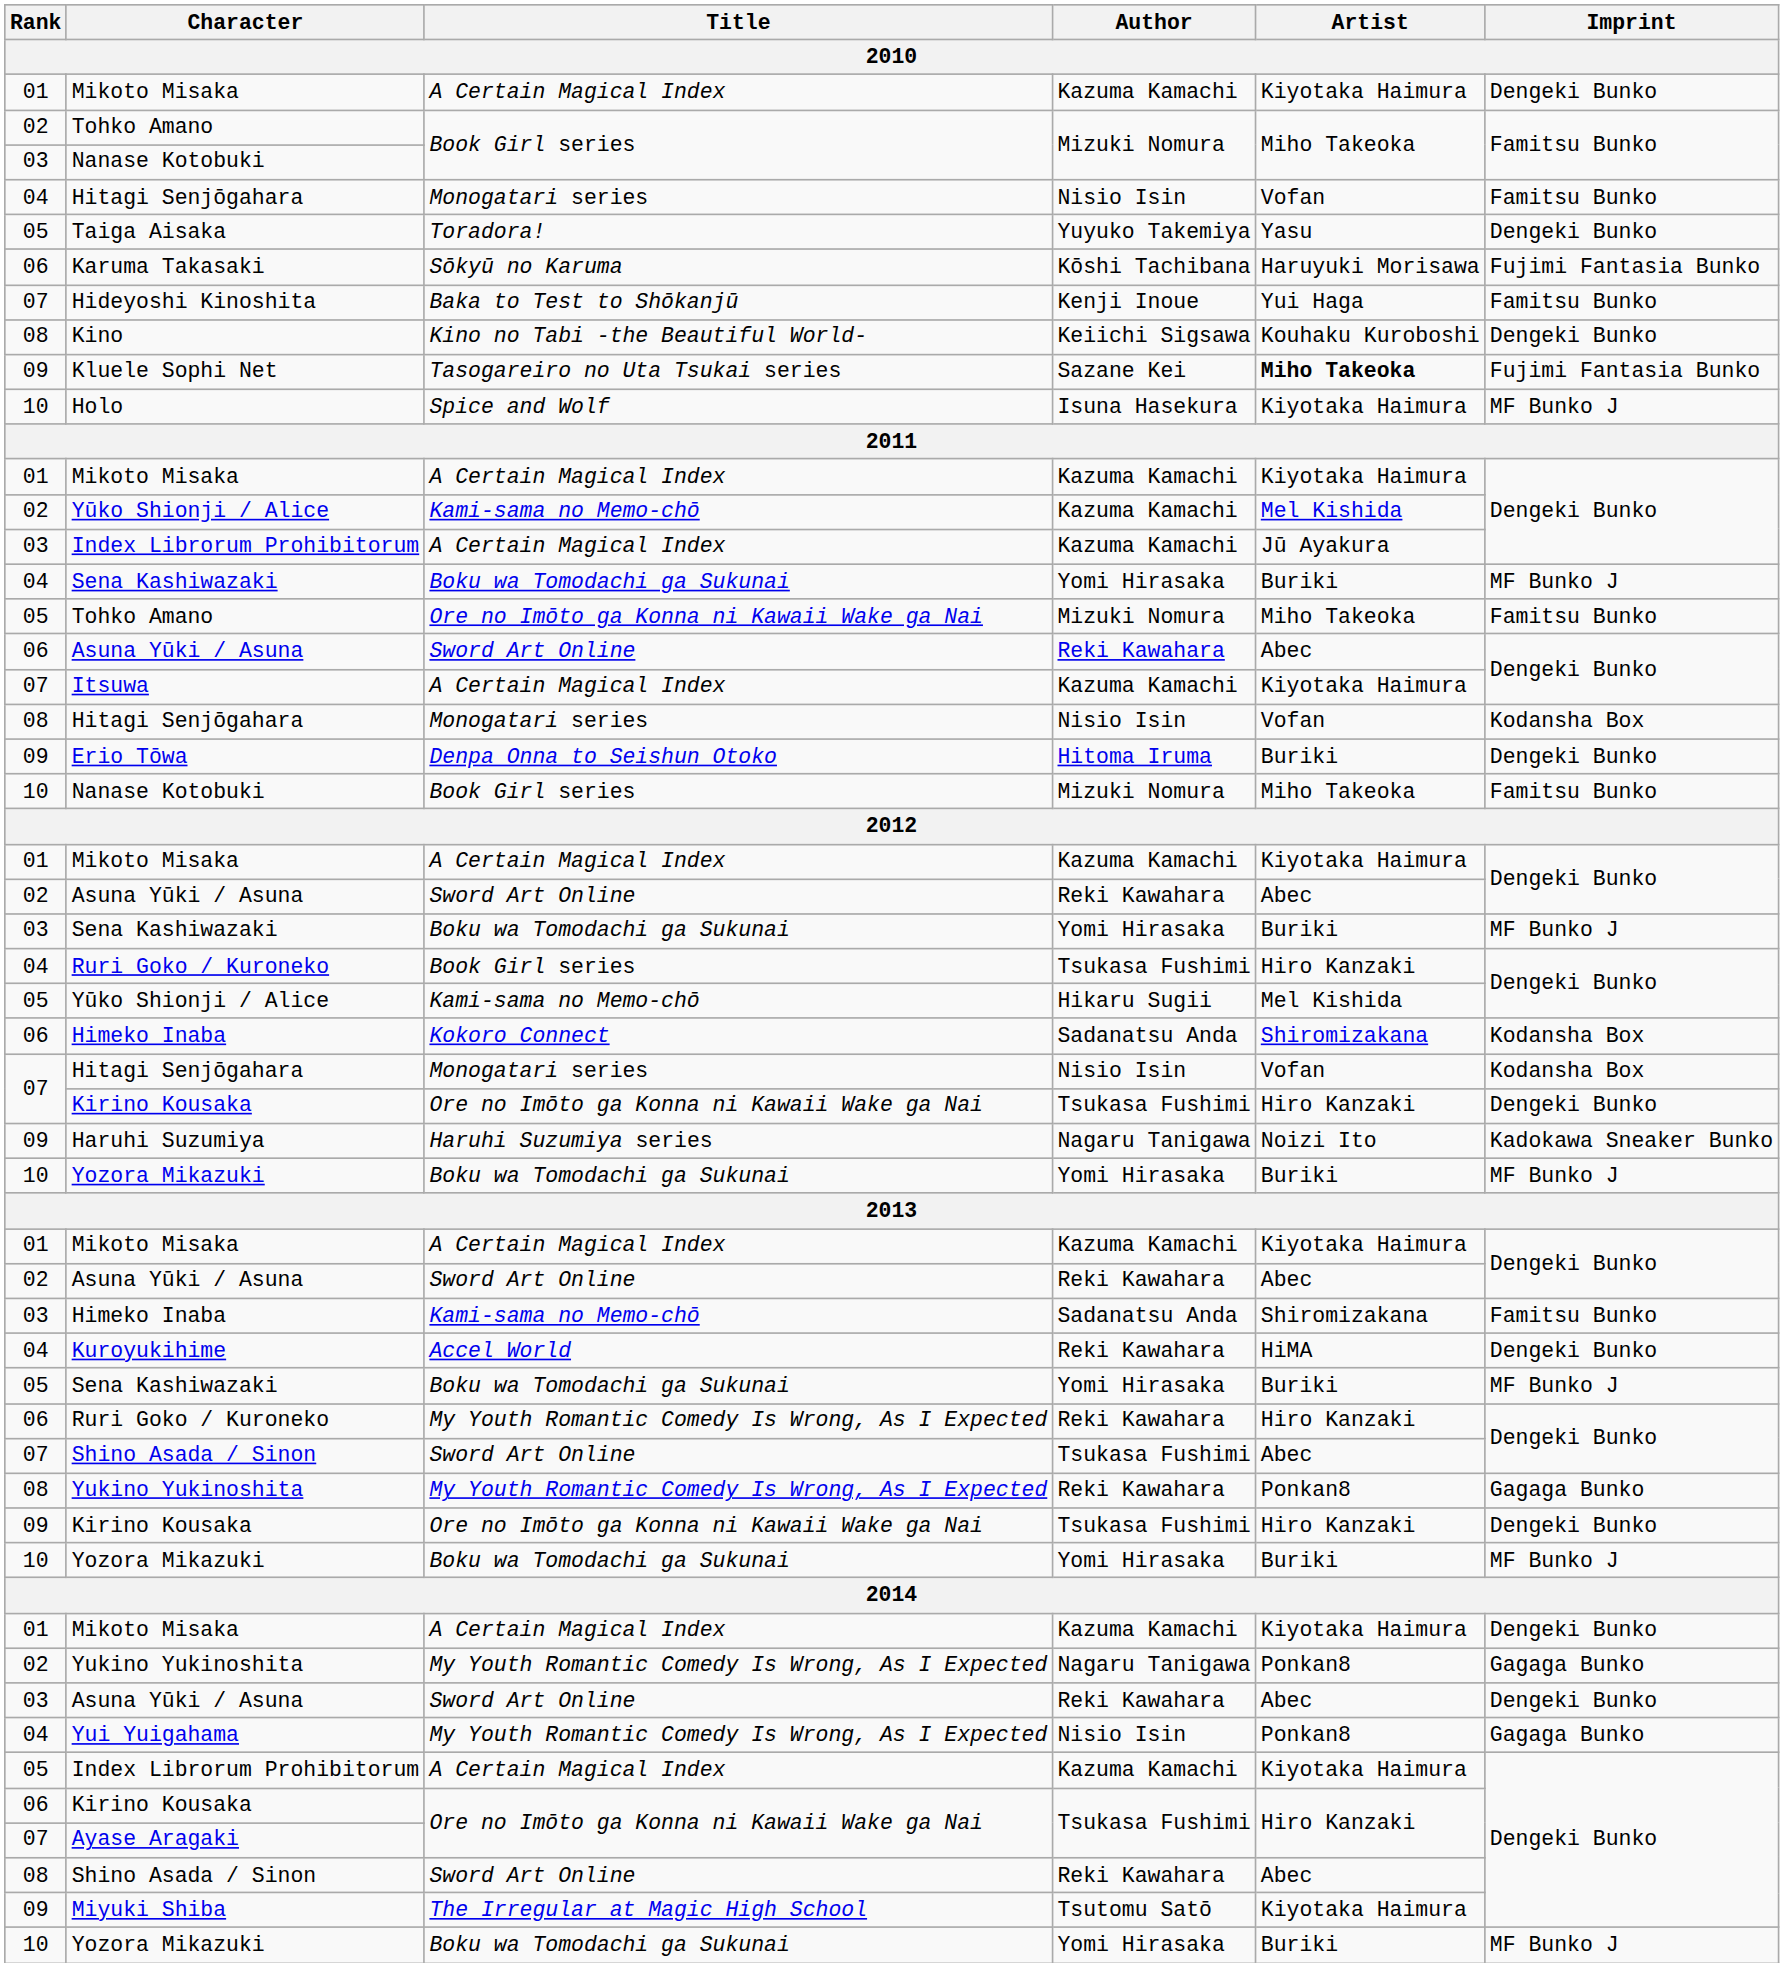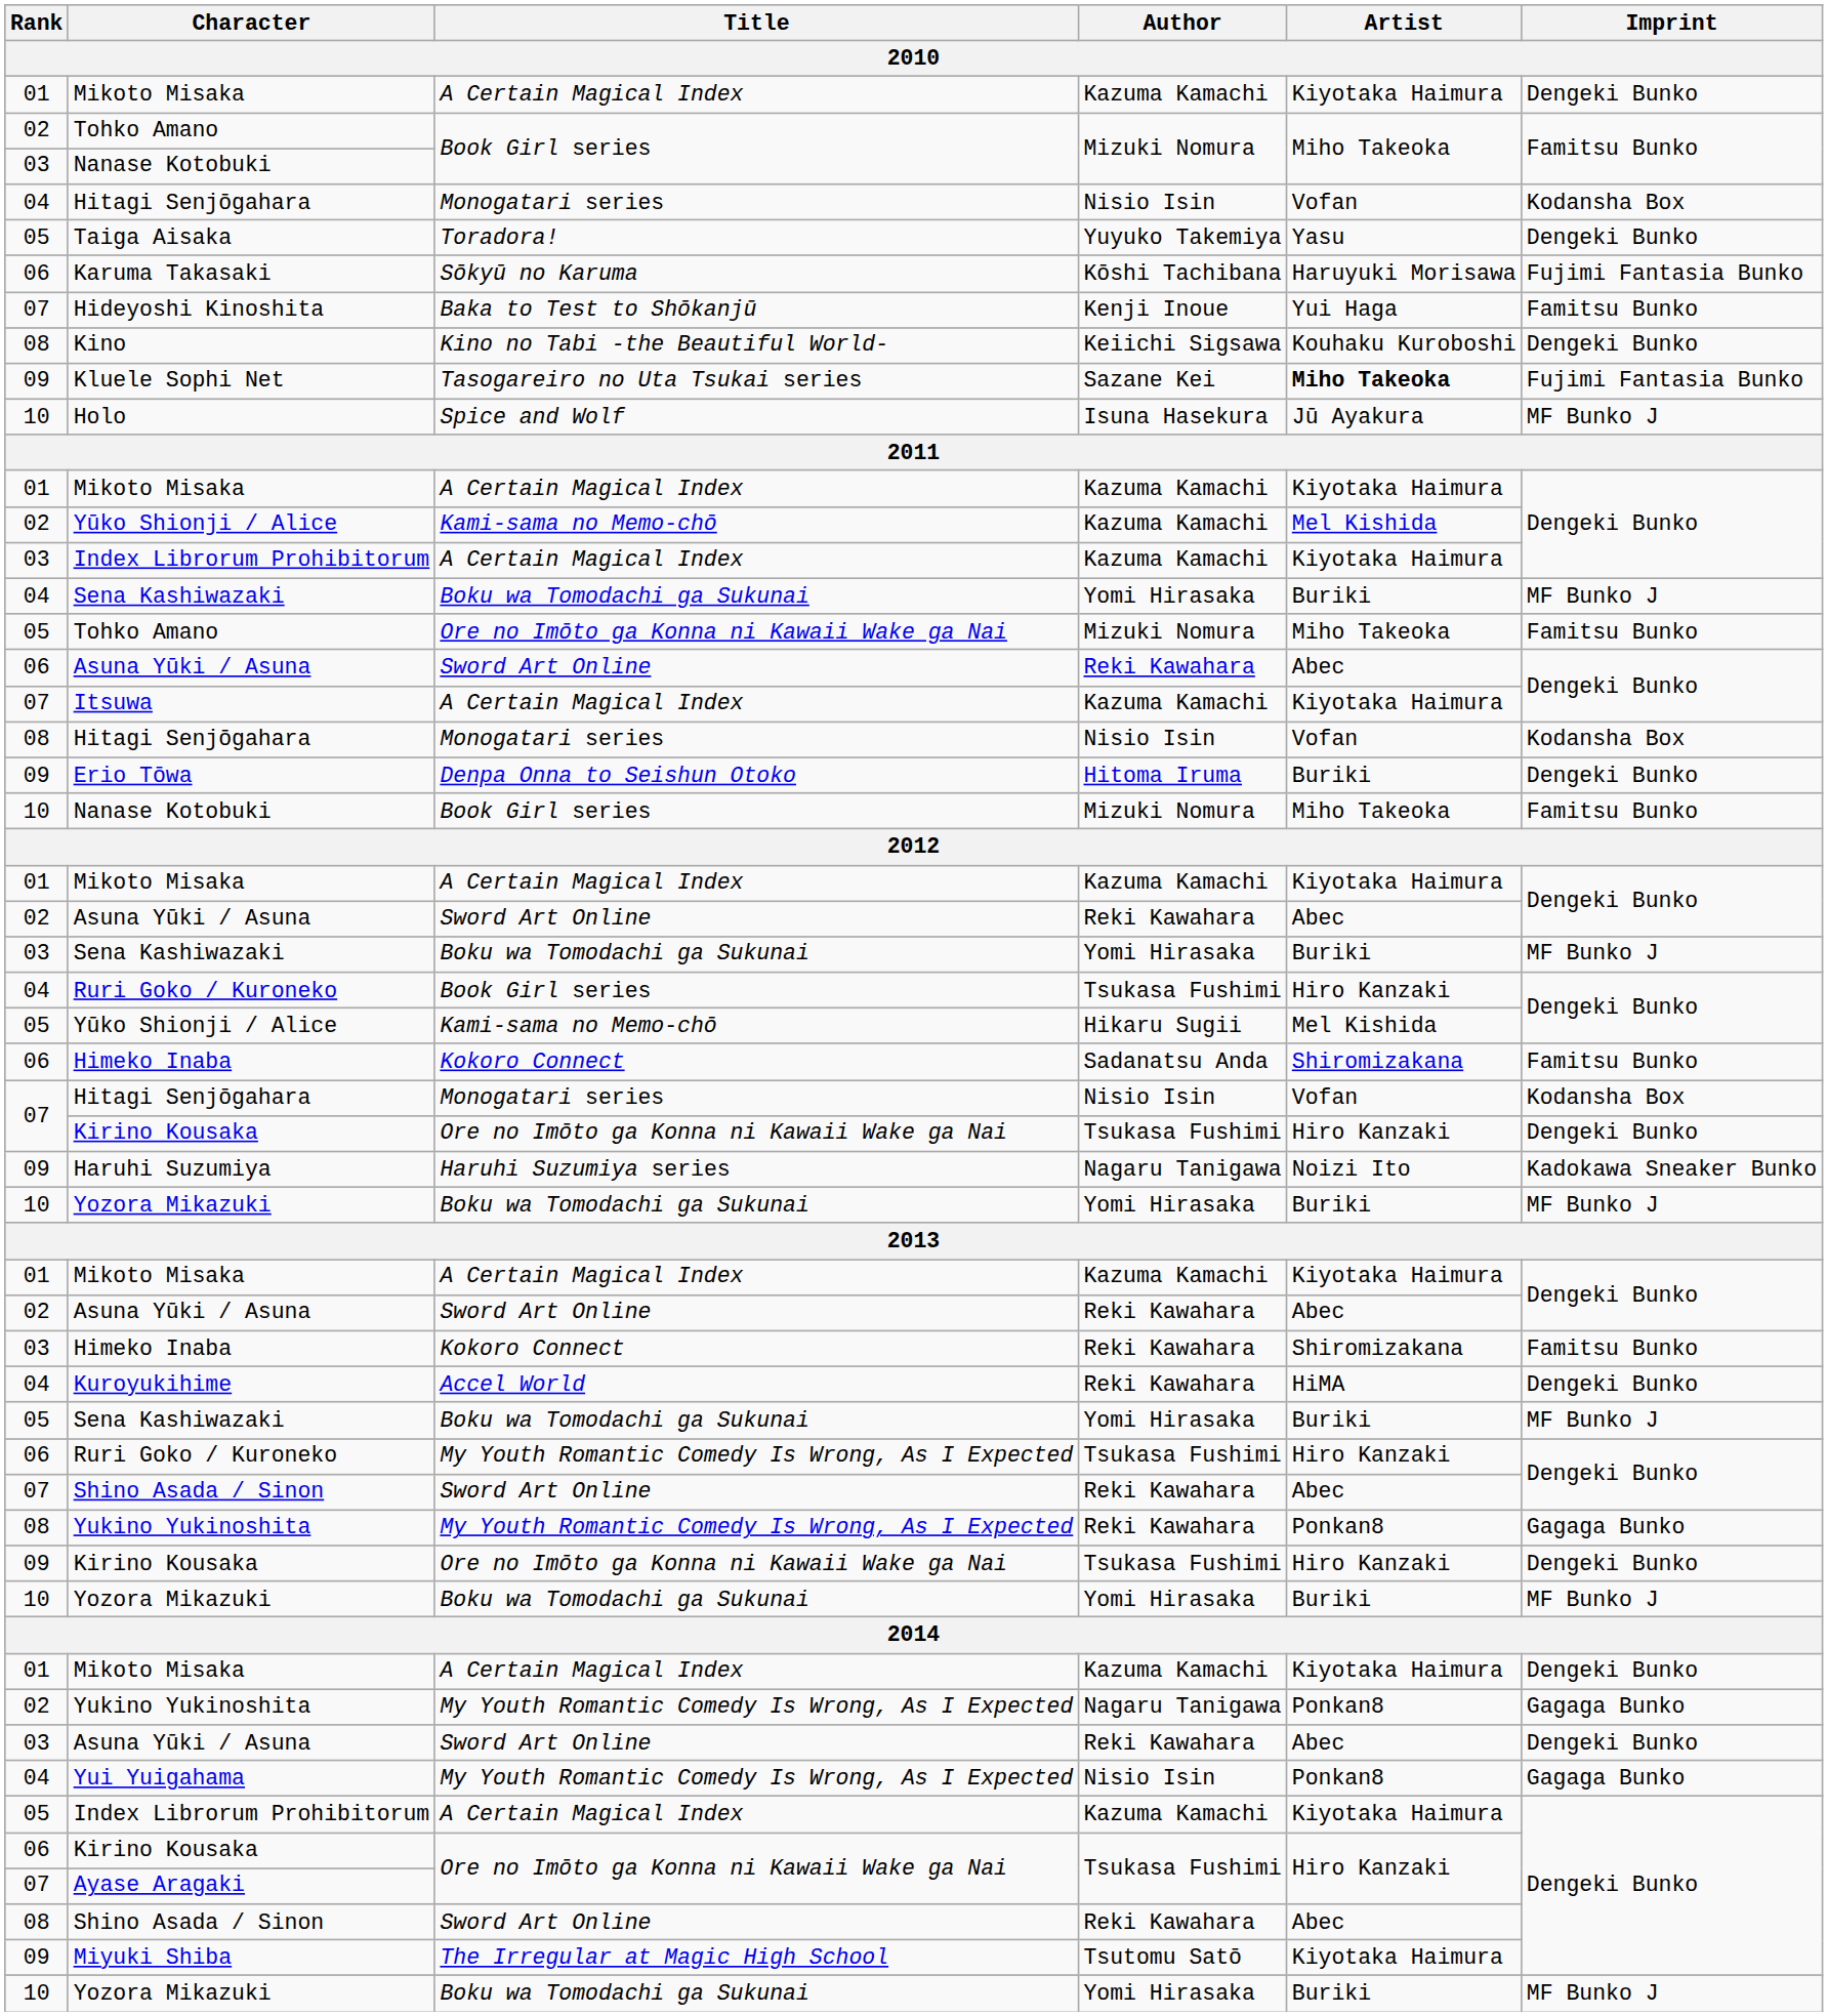 <table class="wikitable">
 <tr>
 <th>Rank</th>
 <th>Character</th>
 <th>Title</th>
 <th>Author</th>
 <th>Artist</th>
 <th>Imprint</th>
 </tr>
 <tr>
 <th colspan="6">2010</th>
 </tr>
 <tr>
 <td align="center">01</td>
 <td>Mikoto Misaka</td>
 <td><em>A Certain Magical Index</em></td>
 <td>Kazuma Kamachi</td>
 <td>Kiyotaka Haimura</td>
 <td>Dengeki Bunko</td>
 </tr>
 <tr>
 <td align="center">02</td>
 <td>Tohko Amano</td>
 <td rowspan="2"><em>Book Girl</em> series</td>
 <td rowspan="2">Mizuki Nomura</td>
 <td rowspan="2">Miho Takeoka</td>
 <td rowspan="2">Famitsu Bunko</td>
 </tr>
 <tr>
 <td align="center">03</td>
 <td>Nanase Kotobuki</td>
 </tr>
 <tr>
 <td align="center">04</td>
 <td>Hitagi Senjōgahara</td>
 <td><em>Monogatari</em> series</td>
 <td>Nisio Isin</td>
 <td>Vofan</td>
-<td>Famitsu Bunko</td>
+<td>Kodansha Box</td>
 </tr>
 <tr>
 <td align="center">05</td>
 <td>Taiga Aisaka</td>
 <td><em>Toradora!</em></td>
 <td>Yuyuko Takemiya</td>
 <td>Yasu</td>
 <td>Dengeki Bunko</td>
 </tr>
 <tr>
 <td align="center">06</td>
 <td>Karuma Takasaki</td>
 <td><em>Sōkyū no Karuma</em></td>
 <td>Kōshi Tachibana</td>
 <td>Haruyuki Morisawa</td>
 <td>Fujimi Fantasia Bunko</td>
 </tr>
 <tr>
 <td align="center">07</td>
 <td>Hideyoshi Kinoshita</td>
 <td><em>Baka to Test to Shōkanjū</em></td>
 <td>Kenji Inoue</td>
 <td>Yui Haga</td>
 <td>Famitsu Bunko</td>
 </tr>
 <tr>
 <td align="center">08</td>
 <td>Kino</td>
 <td><em>Kino no Tabi -the Beautiful World-</em></td>
 <td>Keiichi Sigsawa</td>
 <td>Kouhaku Kuroboshi</td>
 <td>Dengeki Bunko</td>
 </tr>
 <tr>
 <td align="center">09</td>
 <td>Kluele Sophi Net</td>
 <td><em>Tasogareiro no Uta Tsukai</em> series</td>
 <td>Sazane Kei</td>
 <td><strong>Miho Takeoka</strong></td>
 <td>Fujimi Fantasia Bunko</td>
 </tr>
 <tr>
 <td align="center">10</td>
 <td>Holo</td>
 <td><em>Spice and Wolf</em></td>
 <td>Isuna Hasekura</td>
-<td>Kiyotaka Haimura</td>
+<td>Jū Ayakura</td>
 <td>MF Bunko J</td>
 </tr>
 <tr>
 <th colspan="6">2011</th>
 </tr>
 <tr>
 <td align="center">01</td>
 <td>Mikoto Misaka</td>
 <td><em>A Certain Magical Index</em></td>
 <td>Kazuma Kamachi</td>
 <td>Kiyotaka Haimura</td>
 <td rowspan="3">Dengeki Bunko</td>
 </tr>
 <tr>
 <td align="center">02</td>
 <td><a href='#'>Yūko Shionji / Alice</a></td>
 <td><em><a href='#'>Kami-sama no Memo-chō</a></em></td>
 <td>Kazuma Kamachi</td>
 <td><a href='#'>Mel Kishida</a></td>
 </tr>
 <tr>
 <td align="center">03</td>
 <td><a href='#'>Index Librorum Prohibitorum</a></td>
 <td><em>A Certain Magical Index</em></td>
 <td>Kazuma Kamachi</td>
-<td>Jū Ayakura</td>
+<td>Kiyotaka Haimura</td>
 </tr>
 <tr>
 <td align="center">04</td>
 <td><a href='#'>Sena Kashiwazaki</a></td>
 <td><em><a href='#'>Boku wa Tomodachi ga Sukunai</a></em></td>
 <td>Yomi Hirasaka</td>
 <td>Buriki</td>
 <td>MF Bunko J</td>
 </tr>
 <tr>
 <td align="center">05</td>
 <td>Tohko Amano</td>
 <td><em><a href='#'>Ore no Imōto ga Konna ni Kawaii Wake ga Nai</a></em></td>
 <td>Mizuki Nomura</td>
 <td>Miho Takeoka</td>
 <td>Famitsu Bunko</td>
 </tr>
 <tr>
 <td align="center">06</td>
 <td><a href='#'>Asuna Yūki / Asuna</a></td>
 <td><em><a href='#'>Sword Art Online</a></em></td>
 <td><a href='#'>Reki Kawahara</a></td>
 <td>Abec</td>
 <td rowspan="2">Dengeki Bunko</td>
 </tr>
 <tr>
 <td align="center">07</td>
 <td><a href='#'>Itsuwa</a></td>
 <td><em>A Certain Magical Index</em></td>
 <td>Kazuma Kamachi</td>
 <td>Kiyotaka Haimura</td>
 </tr>
 <tr>
 <td align="center">08</td>
 <td>Hitagi Senjōgahara</td>
 <td><em>Monogatari</em> series</td>
 <td>Nisio Isin</td>
 <td>Vofan</td>
 <td>Kodansha Box</td>
 </tr>
 <tr>
 <td align="center">09</td>
 <td><a href='#'>Erio Tōwa</a></td>
 <td><em><a href='#'>Denpa Onna to Seishun Otoko</a></em></td>
 <td><a href='#'>Hitoma Iruma</a></td>
 <td>Buriki</td>
 <td>Dengeki Bunko</td>
 </tr>
 <tr>
 <td align="center">10</td>
 <td>Nanase Kotobuki</td>
 <td><em>Book Girl</em> series</td>
 <td>Mizuki Nomura</td>
 <td>Miho Takeoka</td>
 <td>Famitsu Bunko</td>
 </tr>
 <tr>
 <th colspan="6">2012</th>
 </tr>
 <tr>
 <td align="center">01</td>
 <td>Mikoto Misaka</td>
 <td><em>A Certain Magical Index</em></td>
 <td>Kazuma Kamachi</td>
 <td>Kiyotaka Haimura</td>
 <td rowspan="2">Dengeki Bunko</td>
 </tr>
 <tr>
 <td align="center">02</td>
 <td>Asuna Yūki / Asuna</td>
 <td><em>Sword Art Online</em></td>
 <td>Reki Kawahara</td>
 <td>Abec</td>
 </tr>
 <tr>
 <td align="center">03</td>
 <td>Sena Kashiwazaki</td>
 <td><em>Boku wa Tomodachi ga Sukunai</em></td>
 <td>Yomi Hirasaka</td>
 <td>Buriki</td>
 <td>MF Bunko J</td>
 </tr>
 <tr>
 <td align="center">04</td>
 <td><a href='#'>Ruri Goko / Kuroneko</a></td>
 <td><em>Book Girl</em> series</td>
 <td>Tsukasa Fushimi</td>
 <td>Hiro Kanzaki</td>
 <td rowspan="2">Dengeki Bunko</td>
 </tr>
 <tr>
 <td align="center">05</td>
 <td>Yūko Shionji / Alice</td>
 <td><em>Kami-sama no Memo-chō</em></td>
 <td>Hikaru Sugii</td>
 <td>Mel Kishida</td>
 </tr>
 <tr>
 <td align="center">06</td>
 <td><a href='#'>Himeko Inaba</a></td>
 <td><em><a href='#'>Kokoro Connect</a></em></td>
 <td>Sadanatsu Anda</td>
 <td><a href='#'>Shiromizakana</a></td>
-<td>Kodansha Box</td>
+<td>Famitsu Bunko</td>
 </tr>
 <tr>
 <td rowspan="2" align="center">07</td>
 <td>Hitagi Senjōgahara</td>
 <td><em>Monogatari</em> series</td>
 <td>Nisio Isin</td>
 <td>Vofan</td>
 <td>Kodansha Box</td>
 </tr>
 <tr>
 <td><a href='#'>Kirino Kousaka</a></td>
 <td><em>Ore no Imōto ga Konna ni Kawaii Wake ga Nai</em></td>
 <td>Tsukasa Fushimi</td>
 <td>Hiro Kanzaki</td>
 <td>Dengeki Bunko</td>
 </tr>
 <tr>
 <td align="center">09</td>
 <td>Haruhi Suzumiya</td>
 <td><em>Haruhi Suzumiya</em> series</td>
 <td>Nagaru Tanigawa</td>
 <td>Noizi Ito</td>
 <td>Kadokawa Sneaker Bunko</td>
 </tr>
 <tr>
 <td align="center">10</td>
 <td><a href='#'>Yozora Mikazuki</a></td>
 <td><em>Boku wa Tomodachi ga Sukunai</em></td>
 <td>Yomi Hirasaka</td>
 <td>Buriki</td>
 <td>MF Bunko J</td>
 </tr>
 <tr>
 <th colspan="6">2013</th>
 </tr>
 <tr>
 <td align="center">01</td>
 <td>Mikoto Misaka</td>
 <td><em>A Certain Magical Index</em></td>
 <td>Kazuma Kamachi</td>
 <td>Kiyotaka Haimura</td>
 <td rowspan="2">Dengeki Bunko</td>
 </tr>
 <tr>
 <td align="center">02</td>
 <td>Asuna Yūki / Asuna</td>
 <td><em>Sword Art Online</em></td>
 <td>Reki Kawahara</td>
 <td>Abec</td>
 </tr>
 <tr>
 <td align="center">03</td>
 <td>Himeko Inaba</td>
-<td><em><a href='#'>Kami-sama no Memo-chō</a></em></td>
-<td>Sadanatsu Anda</td>
+<td><em>Kokoro Connect</em></td>
+<td>Reki Kawahara</td>
 <td>Shiromizakana</td>
 <td>Famitsu Bunko</td>
 </tr>
 <tr>
 <td align="center">04</td>
 <td><a href='#'>Kuroyukihime</a></td>
 <td><em><a href='#'>Accel World</a></em></td>
 <td>Reki Kawahara</td>
 <td>HiMA</td>
 <td>Dengeki Bunko</td>
 </tr>
 <tr>
 <td align="center">05</td>
 <td>Sena Kashiwazaki</td>
 <td><em>Boku wa Tomodachi ga Sukunai</em></td>
 <td>Yomi Hirasaka</td>
 <td>Buriki</td>
 <td>MF Bunko J</td>
 </tr>
 <tr>
 <td align="center">06</td>
 <td>Ruri Goko / Kuroneko</td>
 <td><em>My Youth Romantic Comedy Is Wrong, As I Expected</em></td>
-<td>Reki Kawahara</td>
+<td>Tsukasa Fushimi</td>
 <td>Hiro Kanzaki</td>
 <td rowspan="2">Dengeki Bunko</td>
 </tr>
 <tr>
 <td align="center">07</td>
 <td><a href='#'>Shino Asada / Sinon</a></td>
 <td><em>Sword Art Online</em></td>
-<td>Tsukasa Fushimi</td>
+<td>Reki Kawahara</td>
 <td>Abec</td>
 </tr>
 <tr>
 <td align="center">08</td>
 <td><a href='#'>Yukino Yukinoshita</a></td>
 <td><em><a href='#'>My Youth Romantic Comedy Is Wrong, As I Expected</a></em></td>
 <td>Reki Kawahara</td>
 <td>Ponkan8</td>
 <td>Gagaga Bunko</td>
 </tr>
 <tr>
 <td align="center">09</td>
 <td>Kirino Kousaka</td>
 <td><em>Ore no Imōto ga Konna ni Kawaii Wake ga Nai</em></td>
 <td>Tsukasa Fushimi</td>
 <td>Hiro Kanzaki</td>
 <td>Dengeki Bunko</td>
 </tr>
 <tr>
 <td align="center">10</td>
 <td>Yozora Mikazuki</td>
 <td><em>Boku wa Tomodachi ga Sukunai</em></td>
 <td>Yomi Hirasaka</td>
 <td>Buriki</td>
 <td>MF Bunko J</td>
 </tr>
 <tr>
 <th colspan="6">2014</th>
 </tr>
 <tr>
 <td align="center">01</td>
 <td>Mikoto Misaka</td>
 <td><em>A Certain Magical Index</em></td>
 <td>Kazuma Kamachi</td>
 <td>Kiyotaka Haimura</td>
 <td>Dengeki Bunko</td>
 </tr>
 <tr>
 <td align="center">02</td>
 <td>Yukino Yukinoshita</td>
 <td><em>My Youth Romantic Comedy Is Wrong, As I Expected</em></td>
 <td>Nagaru Tanigawa</td>
 <td>Ponkan8</td>
 <td>Gagaga Bunko</td>
 </tr>
 <tr>
 <td align="center">03</td>
 <td>Asuna Yūki / Asuna</td>
 <td><em>Sword Art Online</em></td>
 <td>Reki Kawahara</td>
 <td>Abec</td>
 <td>Dengeki Bunko</td>
 </tr>
 <tr>
 <td align="center">04</td>
 <td><a href='#'>Yui Yuigahama</a></td>
 <td><em>My Youth Romantic Comedy Is Wrong, As I Expected</em></td>
 <td>Nisio Isin</td>
 <td>Ponkan8</td>
 <td>Gagaga Bunko</td>
 </tr>
 <tr>
 <td align="center">05</td>
 <td>Index Librorum Prohibitorum</td>
 <td><em>A Certain Magical Index</em></td>
 <td>Kazuma Kamachi</td>
 <td>Kiyotaka Haimura</td>
 <td rowspan="5">Dengeki Bunko</td>
 </tr>
 <tr>
 <td align="center">06</td>
 <td>Kirino Kousaka</td>
 <td rowspan="2"><em>Ore no Imōto ga Konna ni Kawaii Wake ga Nai</em></td>
 <td rowspan="2">Tsukasa Fushimi</td>
 <td rowspan="2">Hiro Kanzaki</td>
 </tr>
 <tr>
 <td align="center">07</td>
 <td><a href='#'>Ayase Aragaki</a></td>
 </tr>
 <tr>
 <td align="center">08</td>
 <td>Shino Asada / Sinon</td>
 <td><em>Sword Art Online</em></td>
 <td>Reki Kawahara</td>
 <td>Abec</td>
 </tr>
 <tr>
 <td align="center">09</td>
 <td><a href='#'>Miyuki Shiba</a></td>
 <td><em><a href='#'>The Irregular at Magic High School</a></em></td>
 <td>Tsutomu Satō</td>
 <td>Kiyotaka Haimura</td>
 </tr>
 <tr>
 <td align="center">10</td>
 <td>Yozora Mikazuki</td>
 <td><em>Boku wa Tomodachi ga Sukunai</em></td>
 <td>Yomi Hirasaka</td>
 <td>Buriki</td>
 <td>MF Bunko J</td>
 </tr>
 </table>
